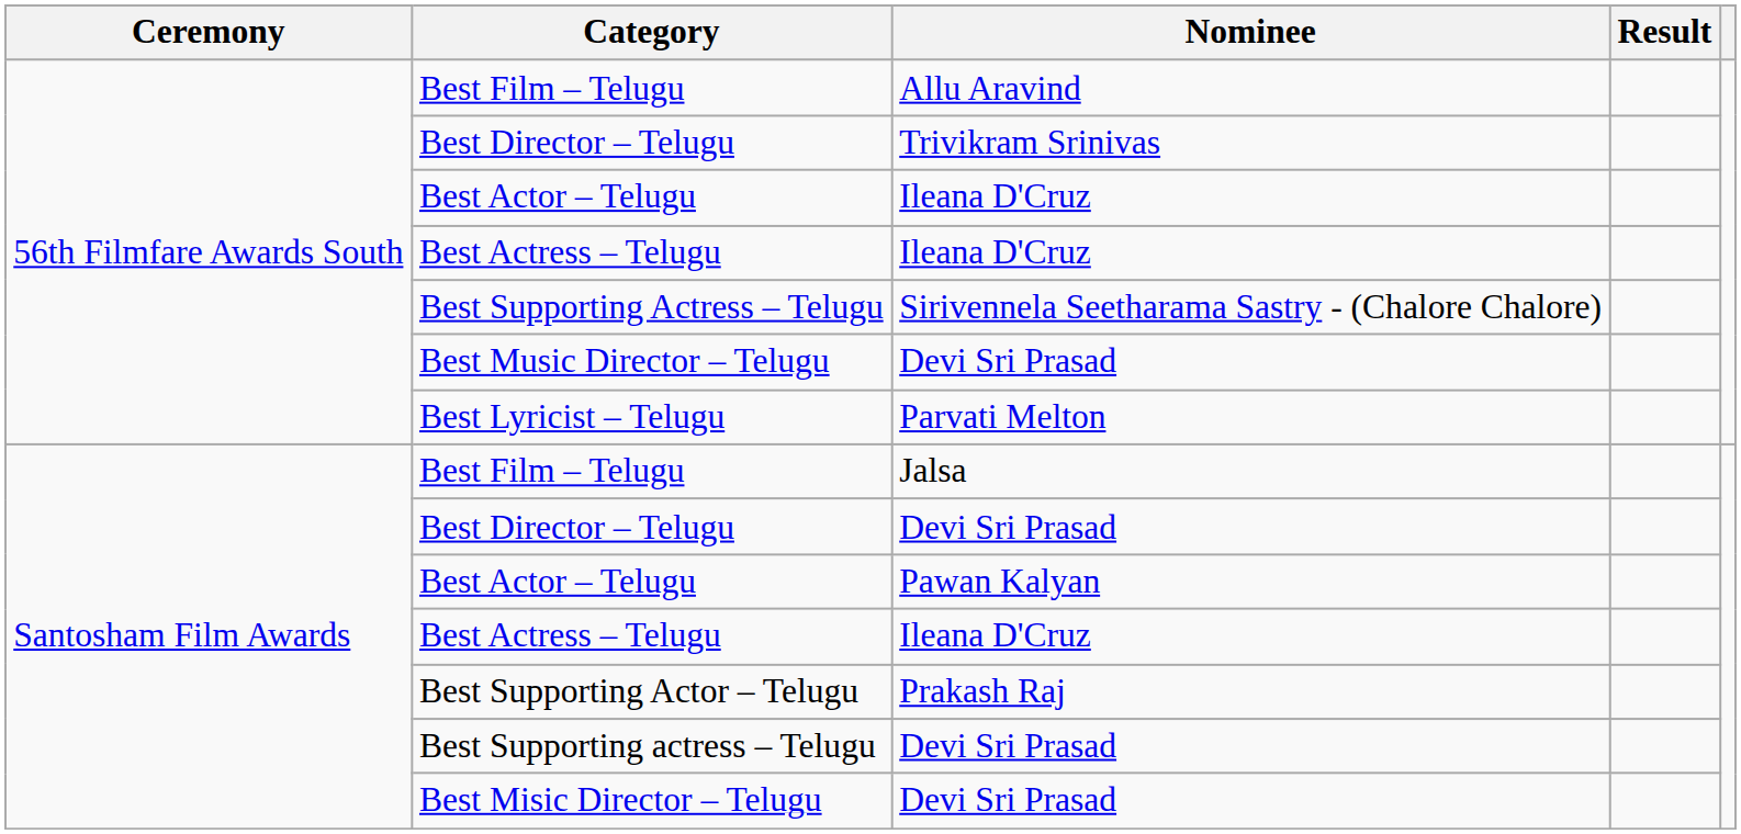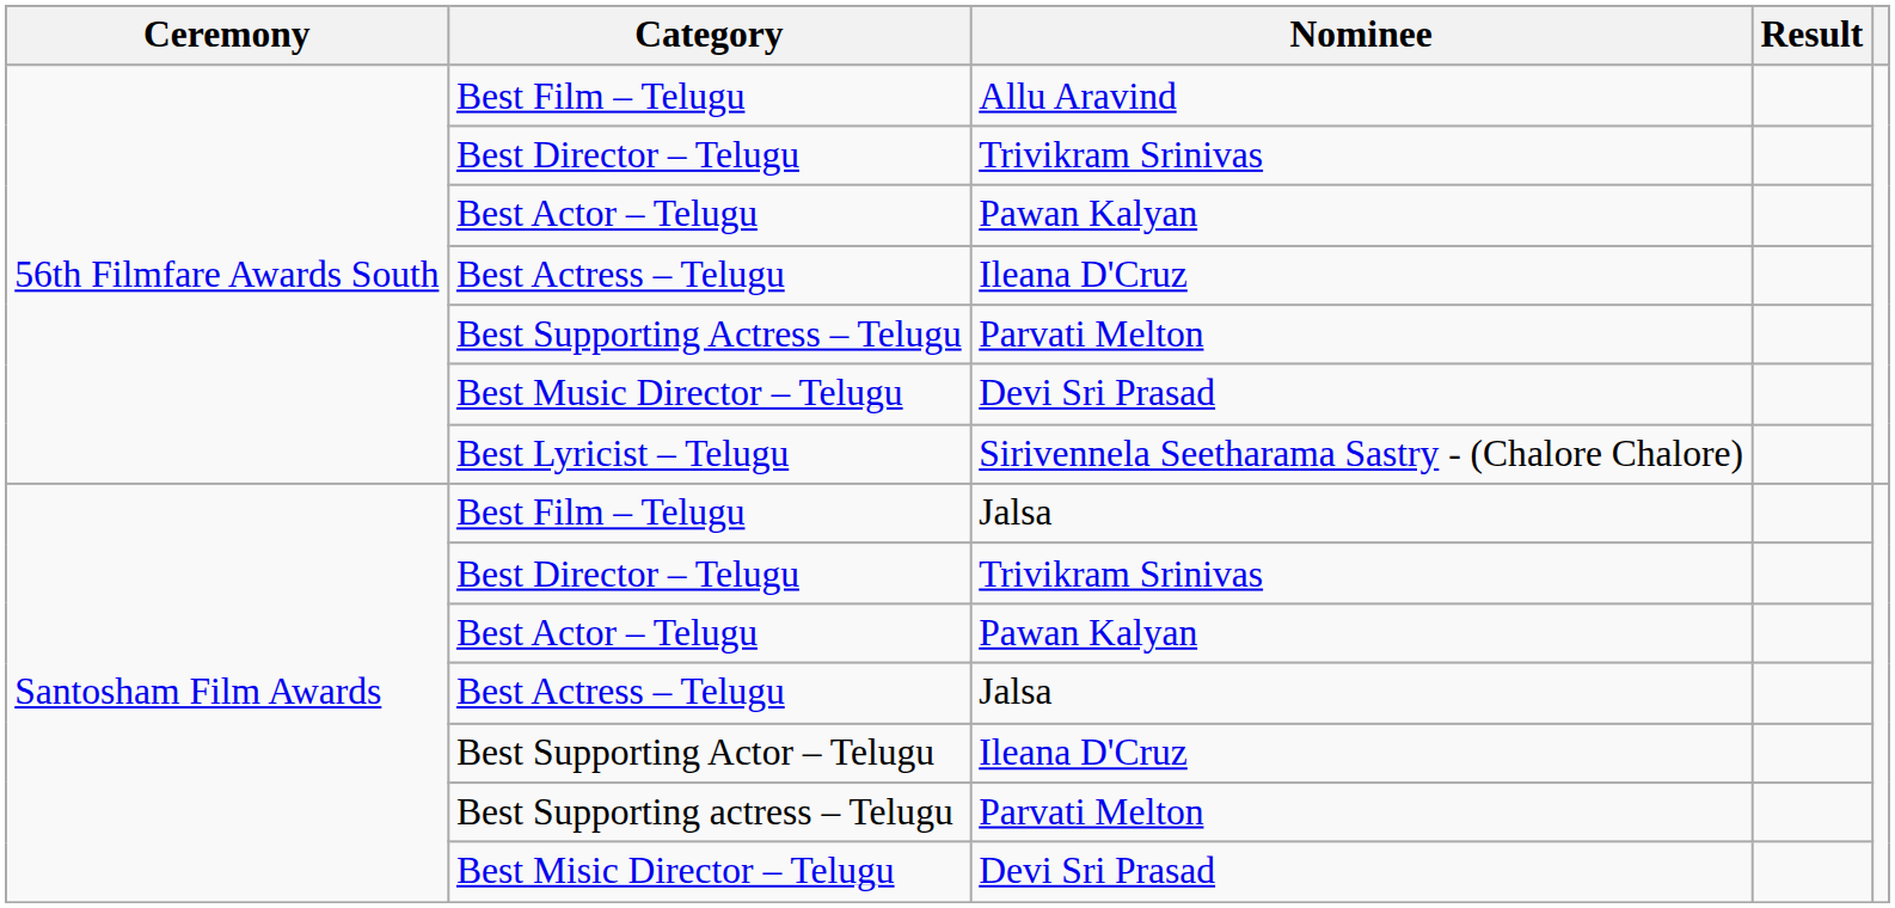 <table class="wikitable">
 <tr>
 <th>Ceremony</th>
 <th>Category</th>
 <th>Nominee</th>
 <th>Result</th>
 <th></th>
 </tr>
 <tr>
 <td rowspan="7"><a href='#'>56th Filmfare Awards South</a></td>
 <td><a href='#'>Best Film – Telugu</a></td>
 <td><a href='#'>Allu Aravind</a></td>
 <td></td>
 <td rowspan="7"></td>
 </tr>
 <tr>
 <td><a href='#'>Best Director – Telugu</a></td>
 <td><a href='#'>Trivikram Srinivas</a></td>
 <td></td>
 </tr>
 <tr>
 <td><a href='#'>Best Actor – Telugu</a></td>
-<td><a href='#'>Ileana D'Cruz</a></td>
+<td><a href='#'>Pawan Kalyan</a></td>
 <td></td>
 </tr>
 <tr>
 <td><a href='#'>Best Actress – Telugu</a></td>
 <td><a href='#'>Ileana D'Cruz</a></td>
 <td></td>
 </tr>
 <tr>
 <td><a href='#'>Best Supporting Actress – Telugu</a></td>
-<td><a href='#'>Sirivennela Seetharama Sastry</a> - (Chalore Chalore)</td>
+<td><a href='#'>Parvati Melton</a></td>
 <td></td>
 </tr>
 <tr>
 <td><a href='#'>Best Music Director – Telugu</a></td>
 <td><a href='#'>Devi Sri Prasad</a></td>
 <td></td>
 </tr>
 <tr>
 <td><a href='#'>Best Lyricist – Telugu</a></td>
-<td><a href='#'>Parvati Melton</a></td>
+<td><a href='#'>Sirivennela Seetharama Sastry</a> - (Chalore Chalore)</td>
 <td></td>
 </tr>
 <tr>
 <td rowspan="7"><a href='#'>Santosham Film Awards</a></td>
 <td><a href='#'>Best Film – Telugu</a></td>
 <td>Jalsa</td>
 <td></td>
 <td rowspan="7"></td>
 </tr>
 <tr>
 <td><a href='#'>Best Director – Telugu</a></td>
-<td><a href='#'>Devi Sri Prasad</a></td>
+<td><a href='#'>Trivikram Srinivas</a></td>
 <td></td>
 </tr>
 <tr>
 <td><a href='#'>Best Actor – Telugu</a></td>
 <td><a href='#'>Pawan Kalyan</a></td>
 <td></td>
 </tr>
 <tr>
 <td><a href='#'>Best Actress – Telugu</a></td>
+<td>Jalsa</td>
+<td></td>
+</tr>
+<tr>
+<td>Best Supporting Actor – Telugu</td>
 <td><a href='#'>Ileana D'Cruz</a></td>
 <td></td>
 </tr>
 <tr>
-<td>Best Supporting Actor – Telugu</td>
-<td><a href='#'>Prakash Raj</a></td>
-<td></td>
-</tr>
-<tr>
 <td>Best Supporting actress – Telugu</td>
-<td><a href='#'>Devi Sri Prasad</a></td>
+<td><a href='#'>Parvati Melton</a></td>
 <td></td>
 </tr>
 <tr>
 <td><a href='#'>Best Misic Director – Telugu</a></td>
 <td><a href='#'>Devi Sri Prasad</a></td>
 <td></td>
 </tr>
 <tr>
 </tr>
 </table>
